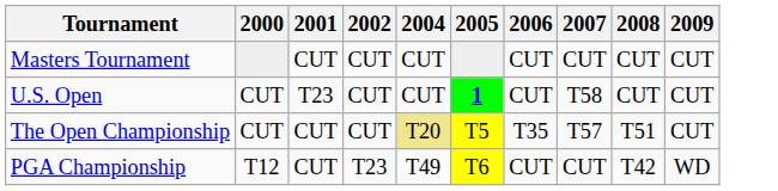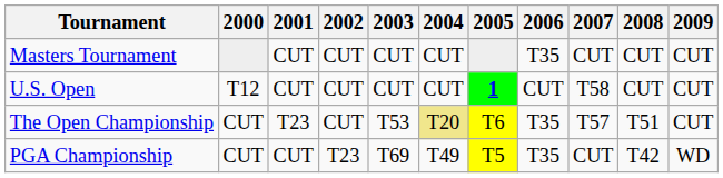 <table class="wikitable" style="font-size:95%;text-align:center;">
 <tr>
 <th>Tournament</th>
 <th>2000</th>
 <th>2001</th>
 <th>2002</th>
+<th>2003</th>
 <th>2004</th>
 <th>2005</th>
 <th>2006</th>
 <th>2007</th>
 <th>2008</th>
 <th>2009</th>
 </tr>
 <tr>
 <td align=left><a href='#'>Masters Tournament</a></td>
 <td style="background:#eeeeee;"></td>
 <td>CUT</td>
 <td>CUT</td>
 <td>CUT</td>
+<td>CUT</td>
 <td style="background:#eeeeee;"></td>
-<td>CUT</td>
+<td>T35</td>
 <td>CUT</td>
 <td>CUT</td>
 <td>CUT</td>
 </tr>
 <tr>
 <td align=left><a href='#'>U.S. Open</a></td>
+<td>T12</td>
 <td>CUT</td>
-<td>T23</td>
+<td>CUT</td>
 <td>CUT</td>
 <td>CUT</td>
 <td style="background:lime;"><strong><a href='#'>1</a></strong></td>
 <td>CUT</td>
 <td>T58</td>
 <td>CUT</td>
 <td>CUT</td>
 </tr>
 <tr>
 <td align=left><a href='#'>The Open Championship</a></td>
 <td>CUT</td>
+<td>T23</td>
 <td>CUT</td>
-<td>CUT</td>
+<td>T53</td>
 <td style="background: khaki;">T20</td>
-<td style="background:yellow;">T5</td>
+<td style="background:yellow;">T6</td>
 <td>T35</td>
 <td>T57</td>
 <td>T51</td>
 <td>CUT</td>
 </tr>
 <tr>
 <td align=left><a href='#'>PGA Championship</a></td>
-<td>T12</td>
+<td>CUT</td>
 <td>CUT</td>
 <td>T23</td>
+<td>T69</td>
 <td>T49</td>
-<td style="background:yellow;">T6</td>
-<td>CUT</td>
+<td style="background:yellow;">T5</td>
+<td>T35</td>
 <td>CUT</td>
 <td>T42</td>
 <td>WD</td>
 </tr>
 </table>
